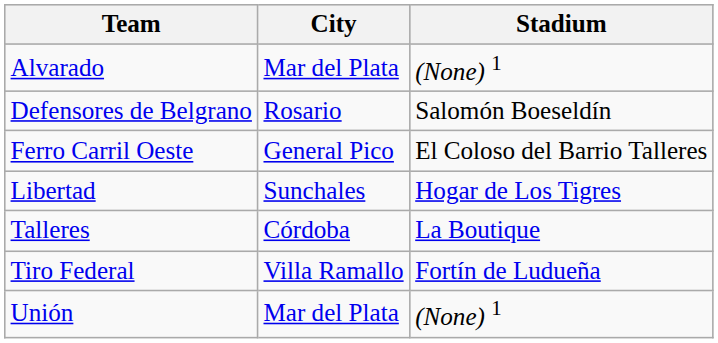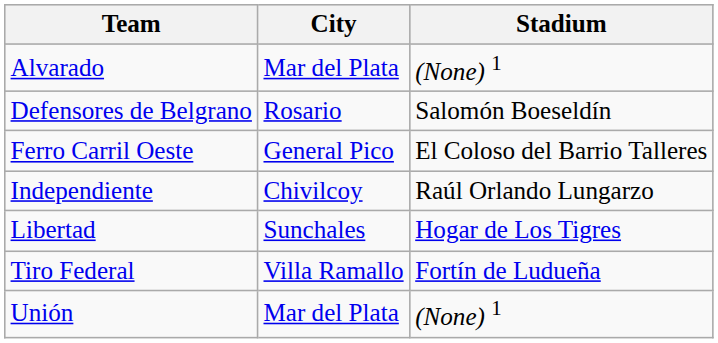 <table class="wikitable sortable">
 <tr>
 <th>Team</th>
 <th>City</th>
 <th>Stadium</th>
 </tr>
 <tr>
 <td> <a href='#'>Alvarado</a></td>
 <td><a href='#'>Mar del Plata</a></td>
 <td><em>(None)</em> <sup>1</sup></td>
 </tr>
 <tr>
 <td> <a href='#'>Defensores de Belgrano</a></td>
 <td><a href='#'>Rosario</a></td>
 <td>Salomón Boeseldín</td>
 </tr>
 <tr>
 <td> <a href='#'>Ferro Carril Oeste</a></td>
 <td><a href='#'>General Pico</a></td>
 <td>El Coloso del Barrio Talleres</td>
 </tr>
 <tr>
+<td> <a href='#'>Independiente</a></td>
+<td><a href='#'>Chivilcoy</a></td>
+<td>Raúl Orlando Lungarzo</td>
+</tr>
+<tr>
 <td> <a href='#'>Libertad</a></td>
 <td><a href='#'>Sunchales</a></td>
 <td><a href='#'>Hogar de Los Tigres</a></td>
-</tr>
-<tr>
-<td> <a href='#'>Talleres</a></td>
-<td><a href='#'>Córdoba</a></td>
-<td><a href='#'>La Boutique</a></td>
 </tr>
 <tr>
 <td> <a href='#'>Tiro Federal</a></td>
 <td><a href='#'>Villa Ramallo</a></td>
 <td><a href='#'>Fortín de Ludueña</a></td>
 </tr>
 <tr>
 <td> <a href='#'>Unión</a></td>
 <td><a href='#'>Mar del Plata</a></td>
 <td><em>(None)</em> <sup>1</sup></td>
 </tr>
 </table>
